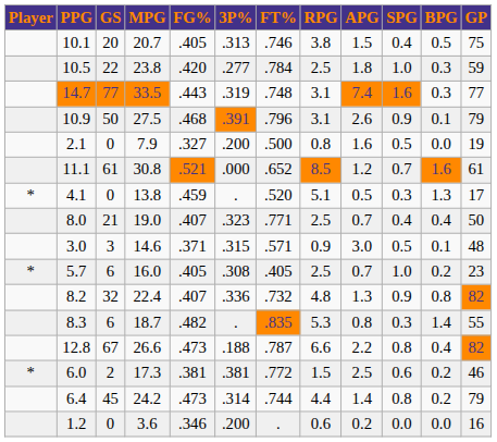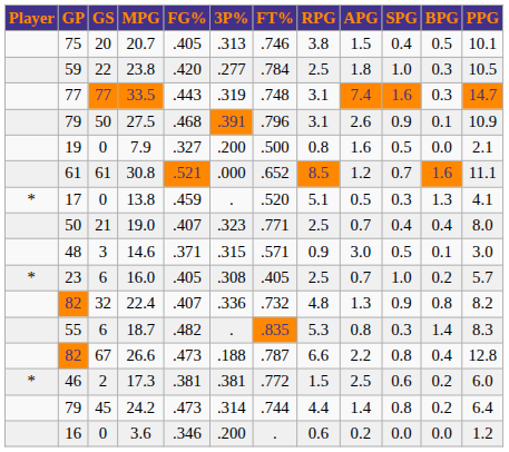 <table class="wikitable sortable" style="text-align:right;">
 <tr>
 <th style="background:#423189; color:#FF8800">Player</th>
-<th style="background:#423189; color:#FF8800">PPG</th>
+<th style="background:#423189; color:#FF8800">GP</th>
 <th style="background:#423189; color:#FF8800">GS</th>
 <th style="background:#423189; color:#FF8800">MPG</th>
 <th style="background:#423189; color:#FF8800">FG%</th>
 <th style="background:#423189; color:#FF8800">3P%</th>
 <th style="background:#423189; color:#FF8800">FT%</th>
 <th style="background:#423189; color:#FF8800">RPG</th>
 <th style="background:#423189; color:#FF8800">APG</th>
 <th style="background:#423189; color:#FF8800">SPG</th>
 <th style="background:#423189; color:#FF8800">BPG</th>
-<th style="background:#423189; color:#FF8800">GP</th>
+<th style="background:#423189; color:#FF8800">PPG</th>
 </tr>
 <tr align="center" bgcolor="">
 <td></td>
-<td>10.1</td>
+<td>75</td>
 <td>20</td>
 <td>20.7</td>
 <td>.405</td>
 <td>.313</td>
 <td>.746</td>
 <td>3.8</td>
 <td>1.5</td>
 <td>0.4</td>
 <td>0.5</td>
-<td>75</td>
+<td>10.1</td>
 </tr>
 <tr align="center" bgcolor="#f0f0f0">
 <td></td>
-<td>10.5</td>
+<td>59</td>
 <td>22</td>
 <td>23.8</td>
 <td>.420</td>
 <td>.277</td>
 <td>.784</td>
 <td>2.5</td>
 <td>1.8</td>
 <td>1.0</td>
 <td>0.3</td>
-<td>59</td>
+<td>10.5</td>
 </tr>
 <tr align="center" bgcolor="">
 <td></td>
-<td style="background:#FF8800;color:#423189;">14.7</td>
+<td>77</td>
 <td style="background:#FF8800;color:#423189;">77</td>
 <td style="background:#FF8800;color:#423189;">33.5</td>
 <td>.443</td>
 <td>.319</td>
 <td>.748</td>
 <td>3.1</td>
 <td style="background:#FF8800;color:#423189;">7.4</td>
 <td style="background:#FF8800;color:#423189;">1.6</td>
 <td>0.3</td>
-<td>77</td>
+<td style="background:#FF8800;color:#423189;">14.7</td>
 </tr>
 <tr align="center" bgcolor="#f0f0f0">
 <td></td>
-<td>10.9</td>
+<td>79</td>
 <td>50</td>
 <td>27.5</td>
 <td>.468</td>
 <td style="background:#FF8800;color:#423189;">.391</td>
 <td>.796</td>
 <td>3.1</td>
 <td>2.6</td>
 <td>0.9</td>
 <td>0.1</td>
-<td>79</td>
+<td>10.9</td>
 </tr>
 <tr align="center" bgcolor="">
 <td></td>
-<td>2.1</td>
+<td>19</td>
 <td>0</td>
 <td>7.9</td>
 <td>.327</td>
 <td>.200</td>
 <td>.500</td>
 <td>0.8</td>
 <td>1.6</td>
 <td>0.5</td>
 <td>0.0</td>
-<td>19</td>
+<td>2.1</td>
 </tr>
 <tr align="center" bgcolor="#f0f0f0">
 <td></td>
-<td>11.1</td>
+<td>61</td>
 <td>61</td>
 <td>30.8</td>
 <td style="background:#FF8800;color:#423189;">.521</td>
 <td>.000</td>
 <td>.652</td>
 <td style="background:#FF8800;color:#423189;">8.5</td>
 <td>1.2</td>
 <td>0.7</td>
 <td style="background:#FF8800;color:#423189;">1.6</td>
-<td>61</td>
+<td>11.1</td>
 </tr>
 <tr align="center" bgcolor="">
 <td>*</td>
-<td>4.1</td>
+<td>17</td>
 <td>0</td>
 <td>13.8</td>
 <td>.459</td>
 <td>.</td>
 <td>.520</td>
 <td>5.1</td>
 <td>0.5</td>
 <td>0.3</td>
 <td>1.3</td>
-<td>17</td>
+<td>4.1</td>
 </tr>
 <tr align="center" bgcolor="#f0f0f0">
 <td></td>
-<td>8.0</td>
+<td>50</td>
 <td>21</td>
 <td>19.0</td>
 <td>.407</td>
 <td>.323</td>
 <td>.771</td>
 <td>2.5</td>
 <td>0.7</td>
 <td>0.4</td>
 <td>0.4</td>
-<td>50</td>
+<td>8.0</td>
 </tr>
 <tr align="center" bgcolor="">
 <td></td>
-<td>3.0</td>
+<td>48</td>
 <td>3</td>
 <td>14.6</td>
 <td>.371</td>
 <td>.315</td>
 <td>.571</td>
 <td>0.9</td>
 <td>3.0</td>
 <td>0.5</td>
 <td>0.1</td>
-<td>48</td>
+<td>3.0</td>
 </tr>
 <tr align="center" bgcolor="#f0f0f0">
 <td>*</td>
-<td>5.7</td>
+<td>23</td>
 <td>6</td>
 <td>16.0</td>
 <td>.405</td>
 <td>.308</td>
 <td>.405</td>
 <td>2.5</td>
 <td>0.7</td>
 <td>1.0</td>
 <td>0.2</td>
-<td>23</td>
+<td>5.7</td>
 </tr>
 <tr align="center" bgcolor="">
 <td></td>
-<td>8.2</td>
+<td style="background:#FF8800;color:#423189;">82</td>
 <td>32</td>
 <td>22.4</td>
 <td>.407</td>
 <td>.336</td>
 <td>.732</td>
 <td>4.8</td>
 <td>1.3</td>
 <td>0.9</td>
 <td>0.8</td>
-<td style="background:#FF8800;color:#423189;">82</td>
+<td>8.2</td>
 </tr>
 <tr align="center" bgcolor="#f0f0f0">
 <td></td>
-<td>8.3</td>
+<td>55</td>
 <td>6</td>
 <td>18.7</td>
 <td>.482</td>
 <td>.</td>
 <td style="background:#FF8800;color:#423189;">.835</td>
 <td>5.3</td>
 <td>0.8</td>
 <td>0.3</td>
 <td>1.4</td>
-<td>55</td>
+<td>8.3</td>
 </tr>
 <tr align="center" bgcolor="">
 <td></td>
-<td>12.8</td>
+<td style="background:#FF8800;color:#423189;">82</td>
 <td>67</td>
 <td>26.6</td>
 <td>.473</td>
 <td>.188</td>
 <td>.787</td>
 <td>6.6</td>
 <td>2.2</td>
 <td>0.8</td>
 <td>0.4</td>
-<td style="background:#FF8800;color:#423189;">82</td>
+<td>12.8</td>
 </tr>
 <tr align="center" bgcolor="#f0f0f0">
 <td>*</td>
-<td>6.0</td>
+<td>46</td>
 <td>2</td>
 <td>17.3</td>
 <td>.381</td>
 <td>.381</td>
 <td>.772</td>
 <td>1.5</td>
 <td>2.5</td>
 <td>0.6</td>
 <td>0.2</td>
-<td>46</td>
+<td>6.0</td>
 </tr>
 <tr align="center" bgcolor="">
 <td></td>
-<td>6.4</td>
+<td>79</td>
 <td>45</td>
 <td>24.2</td>
 <td>.473</td>
 <td>.314</td>
 <td>.744</td>
 <td>4.4</td>
 <td>1.4</td>
 <td>0.8</td>
 <td>0.2</td>
-<td>79</td>
+<td>6.4</td>
 </tr>
 <tr align="center" bgcolor="#f0f0f0">
 <td></td>
-<td>1.2</td>
+<td>16</td>
 <td>0</td>
 <td>3.6</td>
 <td>.346</td>
 <td>.200</td>
 <td>.</td>
 <td>0.6</td>
 <td>0.2</td>
 <td>0.0</td>
 <td>0.0</td>
-<td>16</td>
+<td>1.2</td>
 </tr>
 </table>
